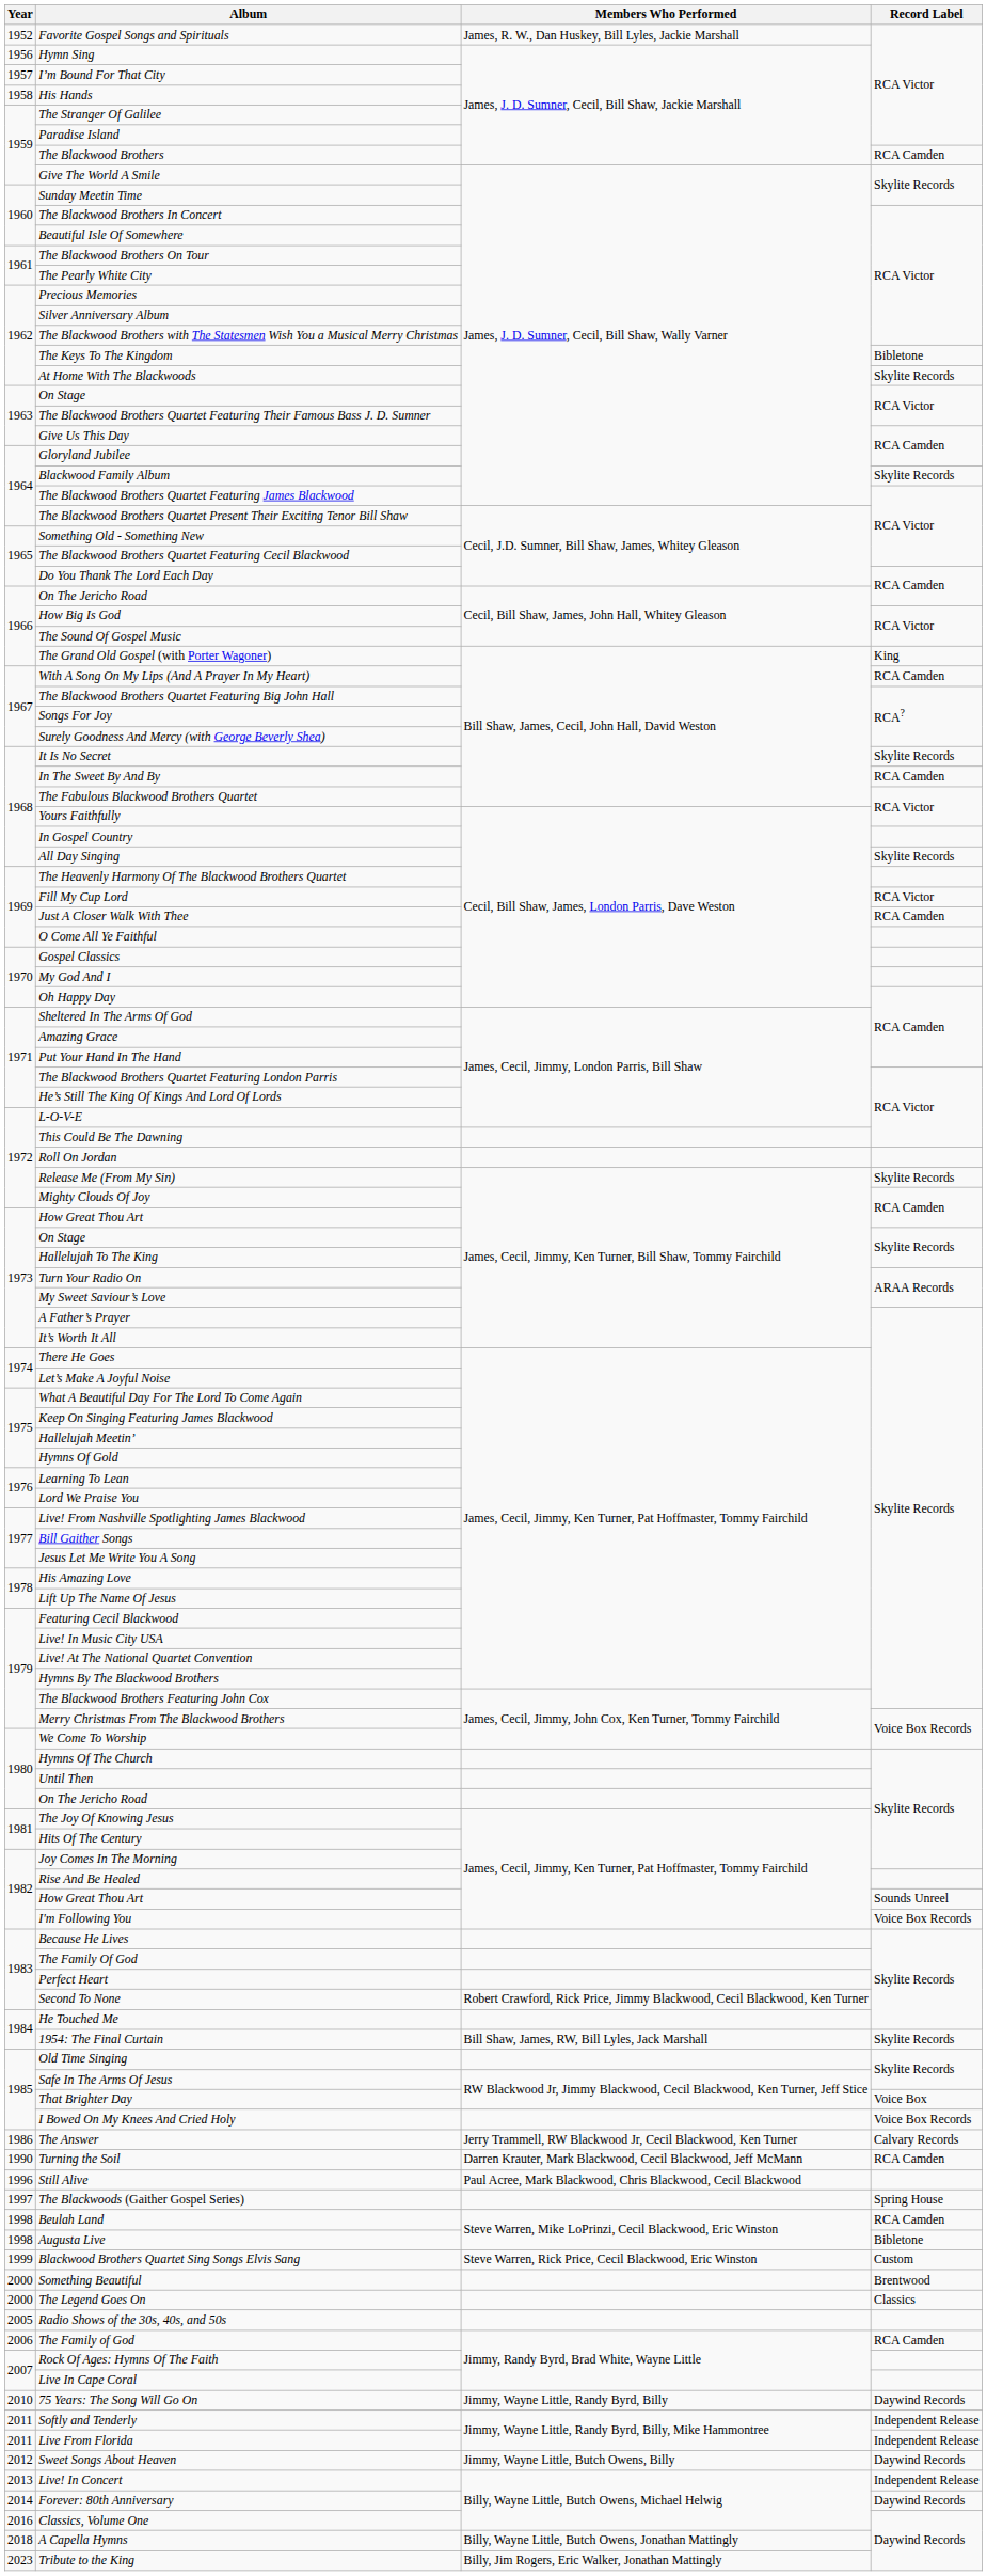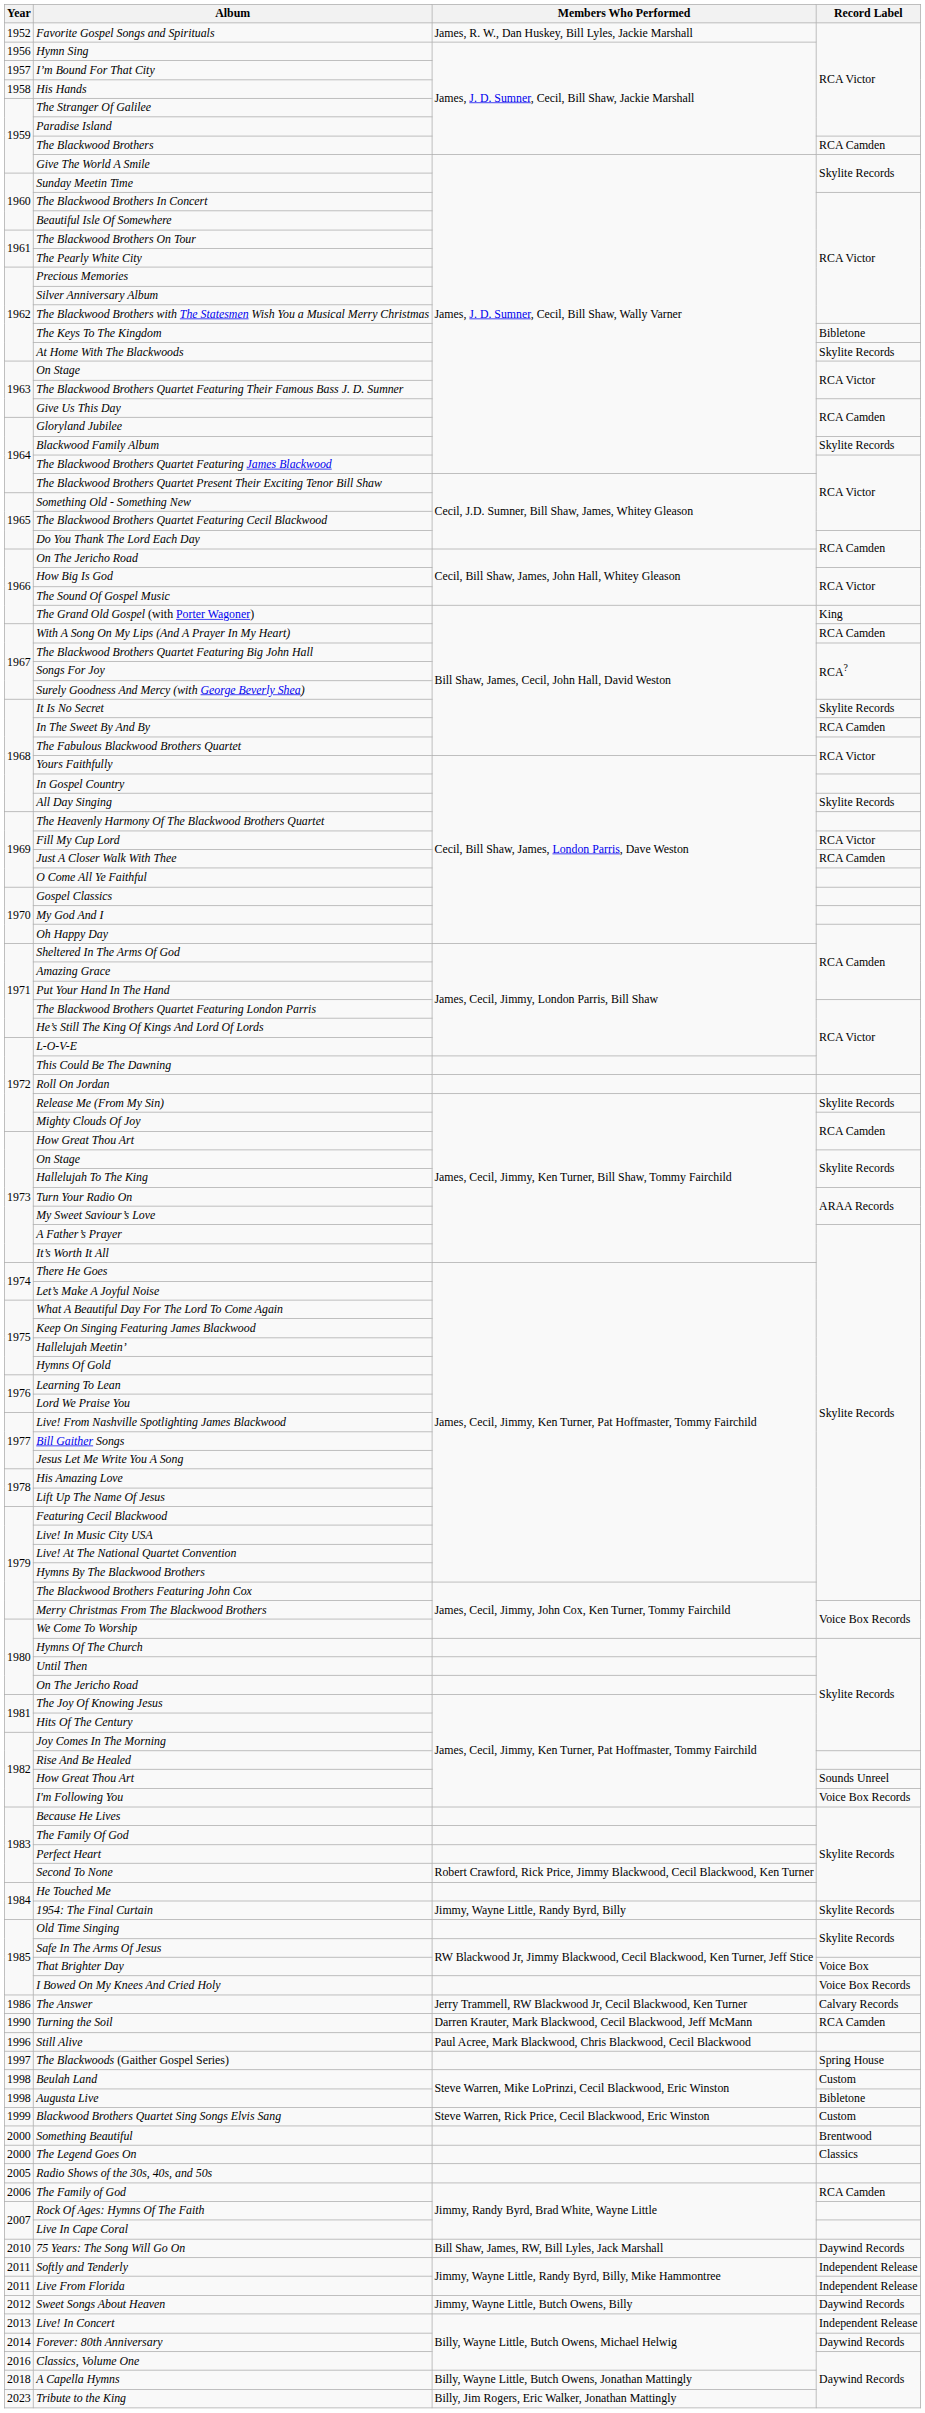 <table class="wikitable">
 <tr>
 <th>Year</th>
 <th>Album</th>
 <th>Members Who Performed</th>
 <th>Record Label</th>
 </tr>
 <tr>
 <td>1952</td>
 <td><em>Favorite Gospel Songs and Spirituals</em></td>
 <td>James, R. W., Dan Huskey, Bill Lyles, Jackie Marshall</td>
 <td rowspan="6">RCA Victor</td>
 </tr>
 <tr>
 <td>1956</td>
 <td><em>Hymn Sing</em></td>
 <td rowspan="6">James, <a href='#'>J. D. Sumner</a>, Cecil, Bill Shaw, Jackie Marshall</td>
 </tr>
 <tr>
 <td>1957</td>
 <td><em>I’m Bound For That City</em></td>
 </tr>
 <tr>
 <td>1958</td>
 <td><em>His Hands</em></td>
 </tr>
 <tr>
 <td rowspan="4">1959</td>
 <td><em>The Stranger Of Galilee</em></td>
 </tr>
 <tr>
 <td><em>Paradise Island</em></td>
 </tr>
 <tr>
 <td><em>The Blackwood Brothers</em></td>
 <td>RCA Camden</td>
 </tr>
 <tr>
 <td><em>Give The World A Smile</em></td>
 <td rowspan="17">James, <a href='#'>J. D. Sumner</a>, Cecil, Bill Shaw, Wally Varner</td>
 <td rowspan="2">Skylite Records</td>
 </tr>
 <tr>
 <td rowspan="3">1960</td>
 <td><em>Sunday Meetin Time</em></td>
 </tr>
 <tr>
 <td><em>The Blackwood Brothers In Concert</em></td>
 <td rowspan="7">RCA Victor</td>
 </tr>
 <tr>
 <td><em>Beautiful Isle Of Somewhere</em></td>
 </tr>
 <tr>
 <td rowspan="2">1961</td>
 <td><em>The Blackwood Brothers On Tour</em></td>
 </tr>
 <tr>
 <td><em>The Pearly White City</em></td>
 </tr>
 <tr>
 <td rowspan="5">1962</td>
 <td><em>Precious Memories</em></td>
 </tr>
 <tr>
 <td><em>Silver Anniversary Album</em></td>
 </tr>
 <tr>
 <td><em>The Blackwood Brothers with <a href='#'>The Statesmen</a> Wish You a Musical Merry Christmas</em></td>
 </tr>
 <tr>
 <td><em>The Keys To The Kingdom</em></td>
 <td>Bibletone</td>
 </tr>
 <tr>
 <td><em>At Home With The Blackwoods</em></td>
 <td>Skylite Records</td>
 </tr>
 <tr>
 <td rowspan="3">1963</td>
 <td><em>On Stage</em></td>
 <td rowspan="2">RCA Victor</td>
 </tr>
 <tr>
 <td><em>The Blackwood Brothers Quartet Featuring Their Famous Bass J. D. Sumner</em></td>
 </tr>
 <tr>
 <td><em>Give Us This Day</em></td>
 <td rowspan="2">RCA Camden</td>
 </tr>
 <tr>
 <td rowspan="4">1964</td>
 <td><em>Gloryland Jubilee</em></td>
 </tr>
 <tr>
 <td><em>Blackwood Family Album</em></td>
 <td>Skylite Records</td>
 </tr>
 <tr>
 <td><em>The Blackwood Brothers Quartet Featuring <a href='#'>James Blackwood</a></em></td>
 <td rowspan="4">RCA Victor</td>
 </tr>
 <tr>
 <td><em>The Blackwood Brothers Quartet Present Their Exciting Tenor Bill Shaw</em></td>
 <td rowspan="4">Cecil, J.D. Sumner, Bill Shaw, James, Whitey Gleason</td>
 </tr>
 <tr>
 <td rowspan="3">1965</td>
 <td><em>Something Old - Something New</em></td>
 </tr>
 <tr>
 <td><em>The Blackwood Brothers Quartet Featuring Cecil Blackwood</em></td>
 </tr>
 <tr>
 <td><em>Do You Thank The Lord Each Day</em></td>
 <td rowspan="2">RCA Camden</td>
 </tr>
 <tr>
 <td rowspan="4">1966</td>
 <td><em>On The Jericho Road</em></td>
 <td rowspan="3">Cecil, Bill Shaw, James, John Hall, Whitey Gleason</td>
 </tr>
 <tr>
 <td><em>How Big Is God</em></td>
 <td rowspan="2">RCA Victor</td>
 </tr>
 <tr>
 <td><em>The Sound Of Gospel Music</em></td>
 </tr>
 <tr>
 <td><em>The Grand Old Gospel</em> (with <a href='#'>Porter Wagoner</a>)</td>
 <td rowspan="8">Bill Shaw, James, Cecil, John Hall, David Weston</td>
 <td>King</td>
 </tr>
 <tr>
 <td rowspan="4">1967</td>
 <td><em>With A Song On My Lips (And A Prayer In My Heart)</em></td>
 <td>RCA Camden</td>
 </tr>
 <tr>
 <td><em>The Blackwood Brothers Quartet Featuring Big John Hall</em></td>
 <td rowspan="3">RCA<sup>?</sup></td>
 </tr>
 <tr>
 <td><em>Songs For Joy</em></td>
 </tr>
 <tr>
 <td><em>Surely Goodness And Mercy (with <a href='#'>George Beverly Shea</a>)</em></td>
 </tr>
 <tr>
 <td rowspan="6">1968</td>
 <td><em>It Is No Secret</em></td>
 <td>Skylite Records</td>
 </tr>
 <tr>
 <td><em>In The Sweet By And By</em></td>
 <td>RCA Camden</td>
 </tr>
 <tr>
 <td><em>The Fabulous Blackwood Brothers Quartet</em></td>
 <td rowspan="2">RCA Victor</td>
 </tr>
 <tr>
 <td><em>Yours Faithfully</em></td>
 <td rowspan="10">Cecil, Bill Shaw, James, <a href='#'>London Parris</a>, Dave Weston</td>
 </tr>
 <tr>
 <td><em>In Gospel Country</em></td>
 <td></td>
 </tr>
 <tr>
 <td><em>All Day Singing</em></td>
 <td>Skylite Records</td>
 </tr>
 <tr>
 <td rowspan="4">1969</td>
 <td><em>The Heavenly Harmony Of The Blackwood Brothers Quartet</em></td>
 <td></td>
 </tr>
 <tr>
 <td><em>Fill My Cup Lord</em></td>
 <td>RCA Victor</td>
 </tr>
 <tr>
 <td><em>Just A Closer Walk With Thee</em></td>
 <td>RCA Camden</td>
 </tr>
 <tr>
 <td><em>O Come All Ye Faithful</em></td>
 <td></td>
 </tr>
 <tr>
 <td rowspan="3">1970</td>
 <td><em>Gospel Classics</em></td>
 <td></td>
 </tr>
 <tr>
 <td><em>My God And I</em></td>
 <td></td>
 </tr>
 <tr>
 <td><em>Oh Happy Day</em></td>
 <td rowspan="4">RCA Camden</td>
 </tr>
 <tr>
 <td rowspan="5">1971</td>
 <td><em>Sheltered In The Arms Of God</em></td>
 <td rowspan="6">James, Cecil, Jimmy, London Parris, Bill Shaw</td>
 </tr>
 <tr>
 <td><em>Amazing Grace</em></td>
 </tr>
 <tr>
 <td><em>Put Your Hand In The Hand</em></td>
 </tr>
 <tr>
 <td><em>The Blackwood Brothers Quartet Featuring London Parris</em></td>
 <td rowspan="4">RCA Victor</td>
 </tr>
 <tr>
 <td><em>He’s Still The King Of Kings And Lord Of Lords</em></td>
 </tr>
 <tr>
 <td rowspan="5">1972</td>
 <td><em>L-O-V-E</em></td>
 </tr>
 <tr>
 <td><em>This Could Be The Dawning</em></td>
 <td></td>
 </tr>
 <tr>
 <td><em>Roll On Jordan</em></td>
 <td></td>
 </tr>
 <tr>
 <td><em>Release Me (From My Sin)</em></td>
 <td rowspan="9">James, Cecil, Jimmy, Ken Turner, Bill Shaw, Tommy Fairchild</td>
 <td>Skylite Records</td>
 </tr>
 <tr>
 <td><em>Mighty Clouds Of Joy</em></td>
 <td rowspan="2">RCA Camden</td>
 </tr>
 <tr>
 <td rowspan="7">1973</td>
 <td><em>How Great Thou Art</em></td>
 </tr>
 <tr>
 <td><em>On Stage</em></td>
 <td rowspan="2">Skylite Records</td>
 </tr>
 <tr>
 <td><em>Hallelujah To The King</em></td>
 </tr>
 <tr>
 <td><em>Turn Your Radio On</em></td>
 <td rowspan="2">ARAA Records</td>
 </tr>
 <tr>
 <td><em>My Sweet Saviour’s Love</em></td>
 </tr>
 <tr>
 <td><em>A Father’s Prayer</em></td>
 <td rowspan="20">Skylite Records</td>
 </tr>
 <tr>
 <td><em>It’s Worth It All</em></td>
 </tr>
 <tr>
 <td rowspan="2">1974</td>
 <td><em>There He Goes</em></td>
 <td rowspan="17">James, Cecil, Jimmy, Ken Turner, Pat Hoffmaster, Tommy Fairchild</td>
 </tr>
 <tr>
 <td><em>Let’s Make A Joyful Noise</em></td>
 </tr>
 <tr>
 <td rowspan="4">1975</td>
 <td><em>What A Beautiful Day For The Lord To Come Again </em></td>
 </tr>
 <tr>
 <td><em>Keep On Singing Featuring James Blackwood</em></td>
 </tr>
 <tr>
 <td><em>Hallelujah Meetin’</em></td>
 </tr>
 <tr>
 <td><em>Hymns Of Gold</em></td>
 </tr>
 <tr>
 <td rowspan="2">1976</td>
 <td><em>Learning To Lean</em></td>
 </tr>
 <tr>
 <td><em>Lord We Praise You</em></td>
 </tr>
 <tr>
 <td rowspan="3">1977</td>
 <td><em>Live! From Nashville Spotlighting James Blackwood </em></td>
 </tr>
 <tr>
 <td><em><a href='#'>Bill Gaither</a> Songs</em></td>
 </tr>
 <tr>
 <td><em>Jesus Let Me Write You A Song</em></td>
 </tr>
 <tr>
 <td rowspan="2">1978</td>
 <td><em>His Amazing Love</em></td>
 </tr>
 <tr>
 <td><em>Lift Up The Name Of Jesus</em></td>
 </tr>
 <tr>
 <td rowspan="6">1979</td>
 <td><em>Featuring  Cecil Blackwood</em></td>
 </tr>
 <tr>
 <td><em>Live! In Music City USA</em></td>
 </tr>
 <tr>
 <td><em>Live! At The National Quartet Convention</em></td>
 </tr>
 <tr>
 <td><em>Hymns By The Blackwood Brothers</em></td>
 </tr>
 <tr>
 <td><em>The Blackwood Brothers Featuring John Cox</em></td>
 <td rowspan="3">James, Cecil, Jimmy, John Cox, Ken Turner, Tommy Fairchild</td>
 </tr>
 <tr>
 <td><em>Merry Christmas From The Blackwood Brothers</em></td>
 <td rowspan="2">Voice Box Records</td>
 </tr>
 <tr>
 <td rowspan="4">1980</td>
 <td><em>We Come To Worship</em></td>
 </tr>
 <tr>
 <td><em>Hymns Of The Church</em></td>
 <td></td>
 <td rowspan="6">Skylite Records</td>
 </tr>
 <tr>
 <td><em>Until Then</em></td>
 <td></td>
 </tr>
 <tr>
 <td><em>On The Jericho Road</em></td>
 <td></td>
 </tr>
 <tr>
 <td rowspan="2">1981</td>
 <td><em>The Joy Of Knowing Jesus</em></td>
 <td rowspan="6">James, Cecil, Jimmy, Ken Turner, Pat Hoffmaster, Tommy Fairchild</td>
 </tr>
 <tr>
 <td><em>Hits Of The Century</em></td>
 </tr>
 <tr>
 <td rowspan="4">1982</td>
 <td><em>Joy Comes In The Morning</em></td>
 </tr>
 <tr>
 <td><em>Rise And Be Healed</em></td>
 </tr>
 <tr>
 <td><em>How Great Thou Art</em></td>
 <td>Sounds Unreel</td>
 </tr>
 <tr>
 <td><em>I'm Following You</em></td>
 <td>Voice Box Records</td>
 </tr>
 <tr>
 <td rowspan="4">1983</td>
 <td><em>Because He Lives</em></td>
 <td></td>
 <td rowspan="5">Skylite Records</td>
 </tr>
 <tr>
 <td><em>The Family Of God</em></td>
 <td></td>
 </tr>
 <tr>
 <td><em>Perfect Heart</em></td>
 <td></td>
 </tr>
 <tr>
 <td><em>Second To None</em></td>
 <td>Robert Crawford, Rick Price, Jimmy Blackwood, Cecil Blackwood, Ken Turner</td>
 </tr>
 <tr>
 <td rowspan="2">1984</td>
 <td><em>He Touched Me</em></td>
 <td></td>
 </tr>
 <tr>
 <td><em>1954: The Final Curtain</em></td>
-<td>Bill Shaw, James, RW, Bill Lyles, Jack Marshall</td>
+<td>Jimmy, Wayne Little, Randy Byrd, Billy</td>
 <td>Skylite Records</td>
 </tr>
 <tr>
 <td rowspan="4">1985</td>
 <td><em>Old Time Singing</em></td>
 <td></td>
 <td rowspan="2">Skylite Records</td>
 </tr>
 <tr>
 <td><em>Safe In The Arms Of Jesus</em></td>
 <td rowspan="2">RW Blackwood Jr, Jimmy Blackwood, Cecil Blackwood, Ken Turner, Jeff Stice</td>
 </tr>
 <tr>
 <td><em>That Brighter Day</em></td>
 <td>Voice Box</td>
 </tr>
 <tr>
 <td><em>I Bowed On My Knees And Cried Holy</em></td>
 <td></td>
 <td>Voice Box Records</td>
 </tr>
 <tr>
 <td>1986</td>
 <td><em>The Answer</em></td>
 <td>Jerry Trammell, RW Blackwood Jr, Cecil Blackwood, Ken Turner</td>
 <td>Calvary Records</td>
 </tr>
 <tr>
 <td>1990</td>
 <td><em>Turning the Soil</em></td>
 <td>Darren Krauter, Mark Blackwood, Cecil Blackwood, Jeff McMann</td>
 <td>RCA Camden</td>
 </tr>
 <tr>
 <td>1996</td>
 <td><em>Still Alive</em></td>
 <td>Paul Acree, Mark Blackwood, Chris Blackwood, Cecil Blackwood</td>
 <td></td>
 </tr>
 <tr>
 <td>1997</td>
 <td><em>The Blackwoods</em> (Gaither Gospel Series)</td>
 <td></td>
 <td>Spring House</td>
 </tr>
 <tr>
 <td>1998</td>
 <td><em>Beulah Land</em></td>
 <td rowspan="2">Steve Warren, Mike LoPrinzi, Cecil Blackwood, Eric Winston</td>
-<td>RCA Camden</td>
+<td>Custom</td>
 </tr>
 <tr>
 <td>1998</td>
 <td><em>Augusta Live</em></td>
 <td>Bibletone</td>
 </tr>
 <tr>
 <td>1999</td>
 <td><em>Blackwood Brothers Quartet Sing Songs Elvis Sang</em></td>
 <td>Steve Warren, Rick Price, Cecil Blackwood, Eric Winston</td>
 <td>Custom</td>
 </tr>
 <tr>
 <td>2000</td>
 <td><em>Something Beautiful</em></td>
 <td></td>
 <td>Brentwood</td>
 </tr>
 <tr>
 <td>2000</td>
 <td><em>The Legend Goes On</em></td>
 <td></td>
 <td>Classics</td>
 </tr>
 <tr>
 <td>2005</td>
 <td><em>Radio Shows of the 30s, 40s, and 50s</em></td>
 <td></td>
 <td></td>
 </tr>
 <tr>
 <td>2006</td>
 <td><em>The Family of God</em></td>
 <td rowspan="3">Jimmy, Randy Byrd, Brad White, Wayne Little</td>
 <td>RCA Camden</td>
 </tr>
 <tr>
 <td rowspan="2">2007</td>
 <td><em>Rock Of Ages: Hymns Of The Faith</em></td>
 <td></td>
 </tr>
 <tr>
 <td><em>Live In Cape Coral</em></td>
 <td></td>
 </tr>
 <tr>
 <td>2010</td>
 <td><em>75 Years: The Song Will Go On</em></td>
-<td>Jimmy, Wayne Little, Randy Byrd, Billy</td>
+<td>Bill Shaw, James, RW, Bill Lyles, Jack Marshall</td>
 <td>Daywind Records</td>
 </tr>
 <tr>
 <td>2011</td>
 <td><em>Softly and Tenderly</em></td>
 <td rowspan="2">Jimmy, Wayne Little, Randy Byrd, Billy, Mike Hammontree</td>
 <td>Independent Release</td>
 </tr>
 <tr>
 <td>2011</td>
 <td><em>Live From Florida</em></td>
 <td>Independent Release</td>
 </tr>
 <tr>
 <td>2012</td>
 <td><em>Sweet Songs About Heaven</em></td>
 <td>Jimmy, Wayne Little, Butch Owens, Billy</td>
 <td>Daywind Records</td>
 </tr>
 <tr>
 <td>2013</td>
 <td><em>Live! In Concert</em></td>
 <td rowspan="3">Billy, Wayne Little, Butch Owens, Michael Helwig</td>
 <td>Independent Release</td>
 </tr>
 <tr>
 <td>2014</td>
 <td><em>Forever: 80th Anniversary</em></td>
 <td>Daywind Records</td>
 </tr>
 <tr>
 <td>2016</td>
 <td><em>Classics, Volume One</em></td>
 <td rowspan="3">Daywind Records</td>
 </tr>
 <tr>
 <td>2018</td>
 <td><em>A Capella Hymns</em></td>
 <td>Billy, Wayne Little, Butch Owens, Jonathan Mattingly</td>
 </tr>
 <tr>
 <td>2023</td>
 <td><em>Tribute to the King</em></td>
 <td>Billy, Jim Rogers, Eric Walker, Jonathan Mattingly</td>
 </tr>
 </table>
